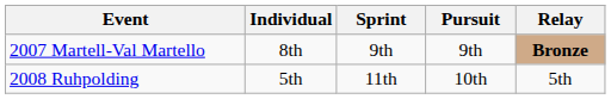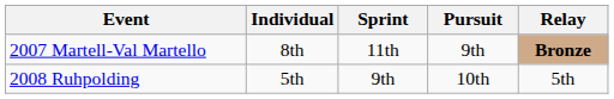 <table class="wikitable" style="text-align: center;">
 <tr>
 <th style="width:200px;">Event</th>
 <th style="width:70px;">Individual</th>
 <th style="width:70px;">Sprint</th>
 <th style="width:70px;">Pursuit</th>
 <th style="width:70px;">Relay</th>
 </tr>
 <tr>
 <td align=left> <a href='#'>2007 Martell-Val Martello</a></td>
 <td>8th</td>
-<td>9th</td>
+<td>11th</td>
 <td>9th</td>
 <td style="background:#cfaa88;"><strong>Bronze</strong></td>
 </tr>
 <tr>
 <td align=left> <a href='#'>2008 Ruhpolding</a></td>
 <td>5th</td>
-<td>11th</td>
+<td>9th</td>
 <td>10th</td>
 <td>5th</td>
 </tr>
 </table>
